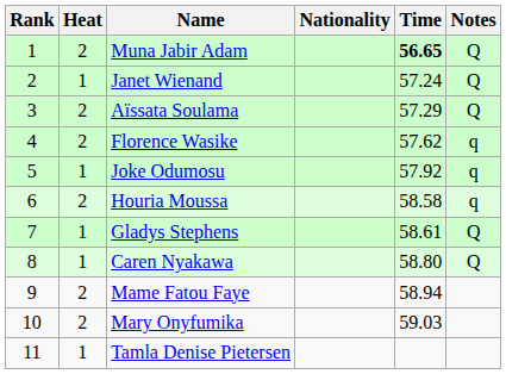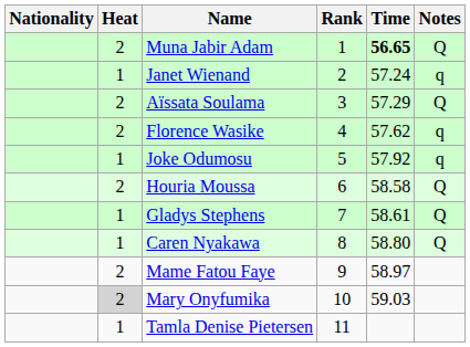 <table class="wikitable sortable" style="text-align:center">
 <tr>
-<th>Rank</th>
+<th>Nationality</th>
 <th>Heat</th>
 <th>Name</th>
-<th>Nationality</th>
+<th>Rank</th>
 <th>Time</th>
 <th>Notes</th>
 </tr>
 <tr bgcolor=ccffcc>
-<td>1</td>
+<td align=left></td>
 <td>2</td>
 <td align=left><a href='#'>Muna Jabir Adam</a></td>
-<td align=left></td>
+<td>1</td>
 <td><strong>56.65</strong></td>
 <td>Q</td>
 </tr>
 <tr bgcolor=ccffcc>
-<td>2</td>
+<td align=left></td>
 <td>1</td>
 <td align=left><a href='#'>Janet Wienand</a></td>
-<td align=left></td>
+<td>2</td>
 <td>57.24</td>
-<td>Q</td>
+<td>q</td>
 </tr>
 <tr bgcolor=ccffcc>
-<td>3</td>
+<td align=left></td>
 <td>2</td>
 <td align=left><a href='#'>Aïssata Soulama</a></td>
-<td align=left></td>
+<td>3</td>
 <td>57.29</td>
 <td>Q</td>
 </tr>
 <tr bgcolor=ccffcc>
-<td>4</td>
+<td align=left></td>
 <td>2</td>
 <td align=left><a href='#'>Florence Wasike</a></td>
-<td align=left></td>
+<td>4</td>
 <td>57.62</td>
 <td>q</td>
 </tr>
 <tr bgcolor=ccffcc>
-<td>5</td>
+<td align=left></td>
 <td>1</td>
 <td align=left><a href='#'>Joke Odumosu</a></td>
-<td align=left></td>
+<td>5</td>
 <td>57.92</td>
 <td>q</td>
 </tr>
 <tr bgcolor=ddffdd>
-<td>6</td>
+<td align=left></td>
 <td>2</td>
 <td align=left><a href='#'>Houria Moussa</a></td>
-<td align=left></td>
+<td>6</td>
 <td>58.58</td>
-<td>q</td>
+<td>Q</td>
 </tr>
 <tr bgcolor=ccffcc>
-<td>7</td>
+<td align=left></td>
 <td>1</td>
 <td align=left><a href='#'>Gladys Stephens</a></td>
-<td align=left></td>
+<td>7</td>
 <td>58.61</td>
 <td>Q</td>
 </tr>
 <tr bgcolor=ddffdd>
-<td>8</td>
+<td align=left></td>
 <td>1</td>
 <td align=left><a href='#'>Caren Nyakawa</a></td>
-<td align=left></td>
+<td>8</td>
 <td>58.80</td>
 <td>Q</td>
 </tr>
 <tr>
-<td>9</td>
+<td align=left></td>
 <td>2</td>
 <td align=left><a href='#'>Mame Fatou Faye</a></td>
-<td align=left></td>
-<td>58.94</td>
+<td>9</td>
+<td>58.97</td>
 <td></td>
 </tr>
 <tr>
+<td align=left></td>
+<td style="background: lightgrey;">2</td>
+<td align=left><a href='#'>Mary Onyfumika</a></td>
 <td>10</td>
-<td>2</td>
-<td align=left><a href='#'>Mary Onyfumika</a></td>
-<td align=left></td>
 <td>59.03</td>
 <td></td>
 </tr>
 <tr>
-<td>11</td>
+<td align=left></td>
 <td>1</td>
 <td align=left><a href='#'>Tamla Denise Pietersen</a></td>
-<td align=left></td>
+<td>11</td>
 <td></td>
 <td></td>
 </tr>
 </table>
